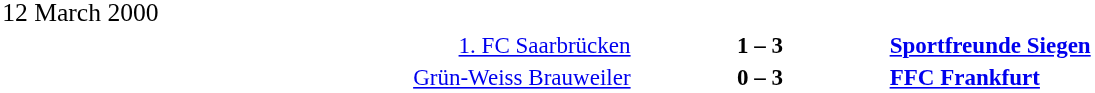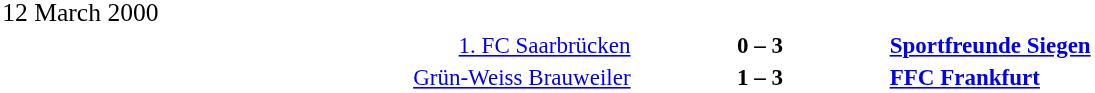 <table width=100% cellspacing=1>
 <tr>
 <th width=25%></th>
 <th width=10%></th>
 <th width=25%></th>
 <th></th>
 </tr>
 <tr>
 <td>12 March 2000</td>
 </tr>
 <tr style=font-size:90%>
 <td align=right><a href='#'>1. FC Saarbrücken</a></td>
-<td align=center><strong>1 – 3</strong></td>
+<td align=center><strong>0 – 3</strong></td>
 <td><strong><a href='#'>Sportfreunde Siegen</a></strong></td>
 </tr>
 <tr style=font-size:90%>
 <td align=right><a href='#'>Grün-Weiss Brauweiler</a></td>
-<td align=center><strong>0 – 3</strong></td>
+<td align=center><strong>1 – 3</strong></td>
 <td><strong><a href='#'>FFC Frankfurt</a></strong></td>
 </tr>
 </table>
